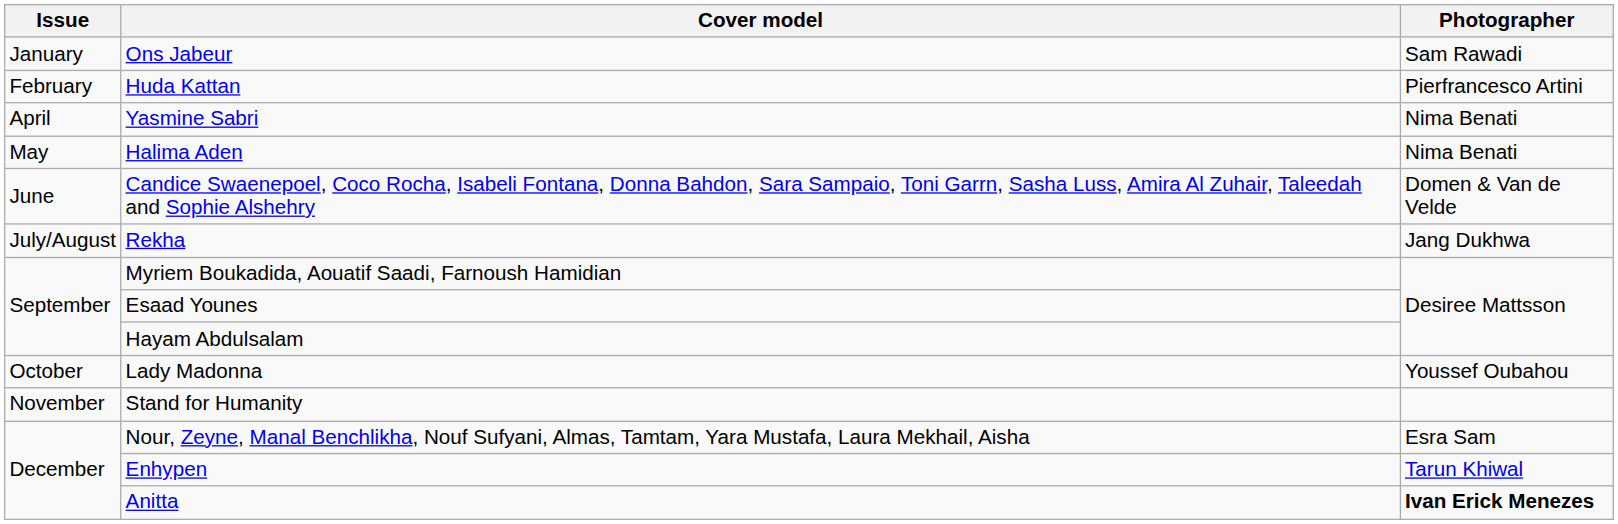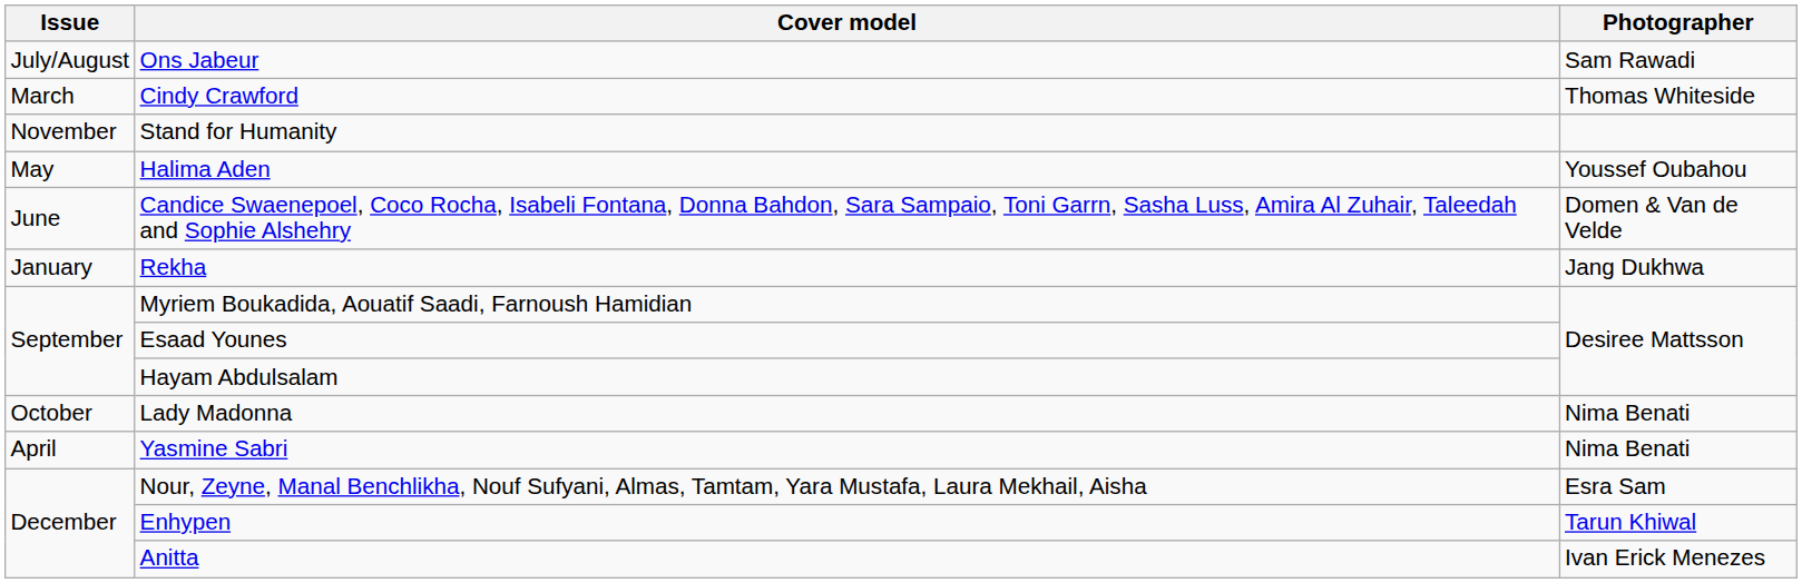 <table class="wikitable">
 <tr>
 <th>Issue</th>
 <th>Cover model</th>
 <th>Photographer</th>
 </tr>
 <tr>
-<td>January</td>
+<td>July/August</td>
 <td><a href='#'>Ons Jabeur</a></td>
 <td>Sam Rawadi</td>
 </tr>
 <tr>
-<td>February</td>
-<td><a href='#'>Huda Kattan</a></td>
-<td>Pierfrancesco Artini</td>
+<td>March</td>
+<td><a href='#'>Cindy Crawford</a></td>
+<td>Thomas Whiteside</td>
 </tr>
 <tr>
-<td>April</td>
-<td><a href='#'>Yasmine Sabri</a></td>
-<td>Nima Benati</td>
+<td>November</td>
+<td>Stand for Humanity</td>
+<td></td>
 </tr>
 <tr>
 <td>May</td>
 <td><a href='#'>Halima Aden</a></td>
-<td>Nima Benati</td>
+<td>Youssef Oubahou</td>
 </tr>
 <tr>
 <td>June</td>
 <td><a href='#'>Candice Swaenepoel</a>, <a href='#'>Coco Rocha</a>, <a href='#'>Isabeli Fontana</a>, <a href='#'>Donna Bahdon</a>, <a href='#'>Sara Sampaio</a>, <a href='#'>Toni Garrn</a>, <a href='#'>Sasha Luss</a>, <a href='#'>Amira Al Zuhair</a>, <a href='#'>Taleedah</a> and <a href='#'>Sophie Alshehry</a></td>
 <td>Domen & Van de Velde</td>
 </tr>
 <tr>
-<td>July/August</td>
+<td>January</td>
 <td><a href='#'>Rekha</a></td>
 <td>Jang Dukhwa</td>
 </tr>
 <tr>
 <td rowspan="3">September</td>
 <td>Myriem Boukadida, Aouatif Saadi, Farnoush Hamidian</td>
 <td rowspan="3">Desiree Mattsson</td>
 </tr>
 <tr>
 <td>Esaad Younes</td>
 </tr>
 <tr>
 <td>Hayam Abdulsalam</td>
 </tr>
 <tr>
 <td>October</td>
 <td>Lady Madonna</td>
-<td>Youssef Oubahou</td>
+<td>Nima Benati</td>
 </tr>
 <tr>
-<td>November</td>
-<td>Stand for Humanity</td>
-<td></td>
+<td>April</td>
+<td><a href='#'>Yasmine Sabri</a></td>
+<td>Nima Benati</td>
 </tr>
 <tr>
 <td rowspan="3">December</td>
 <td>Nour, <a href='#'>Zeyne</a>, <a href='#'>Manal Benchlikha</a>, Nouf Sufyani, Almas, Tamtam, Yara Mustafa, Laura Mekhail, Aisha</td>
 <td>Esra Sam</td>
 </tr>
 <tr>
 <td><a href='#'>Enhypen</a></td>
 <td><a href='#'>Tarun Khiwal</a></td>
 </tr>
 <tr>
 <td><a href='#'>Anitta</a></td>
-<td><strong>Ivan Erick Menezes</strong></td>
+<td>Ivan Erick Menezes</td>
 </tr>
 </table>
